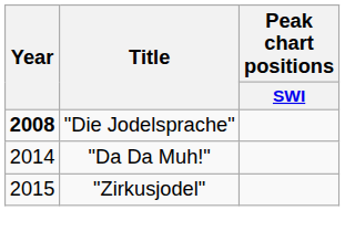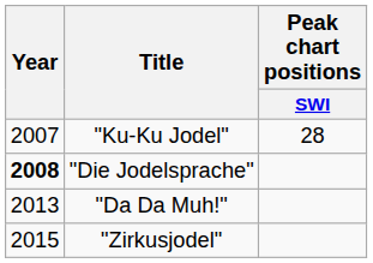 <table class="wikitable plainrowheaders" style="text-align:center;">
 <tr>
 <th scope="col" rowspan="2">Year</th>
 <th scope="col" rowspan="2">Title</th>
 <th scope="col" colspan=1>Peak chart positions</th>
 </tr>
 <tr>
 <th scope="col" style="width:3em;font-size:85%;"><a href='#'>SWI</a><br></th>
 </tr>
 <tr>
+<td scope="row">2007</td>
+<td scope="row">"Ku-Ku Jodel"</td>
+<td>28</td>
+</tr>
+<tr>
 <td scope="row"><strong>2008</strong></td>
 <td scope="row">"Die Jodelsprache"</td>
 <td></td>
 </tr>
 <tr>
-<td scope="row">2014</td>
+<td scope="row">2013</td>
 <td scope="row">"Da Da Muh!"</td>
 <td></td>
 </tr>
 <tr>
 <td scope="row">2015</td>
 <td scope="row">"Zirkusjodel"</td>
 <td></td>
 </tr>
 </table>
